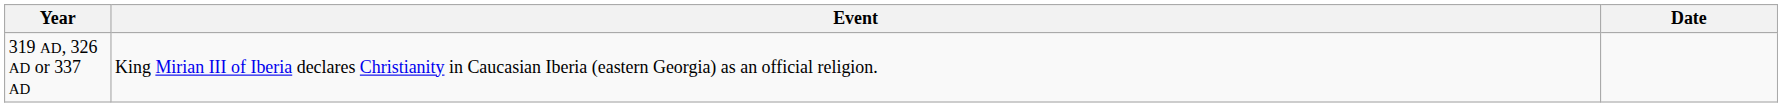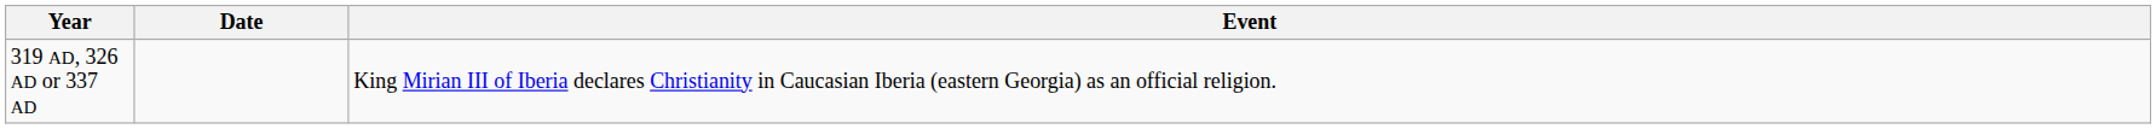 <table class="wikitable" width="100%">
 <tr>
 <th style="width:6%">Year</th>
+<th style="width:10%">Date</th>
 <th>Event</th>
-<th style="width:10%">Date</th>
 </tr>
 <tr>
 <td>319 <small>AD</small>, 326 <small>AD</small> or 337 <small>AD</small></td>
+<td></td>
 <td>King <a href='#'>Mirian III of Iberia</a> declares <a href='#'>Christianity</a> in Caucasian Iberia (eastern Georgia) as an official religion.</td>
-<td></td>
 </tr>
 </table>
